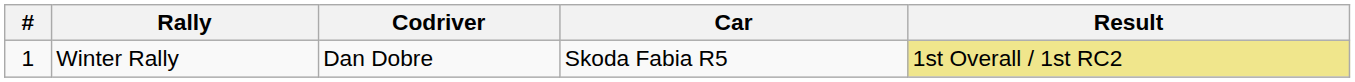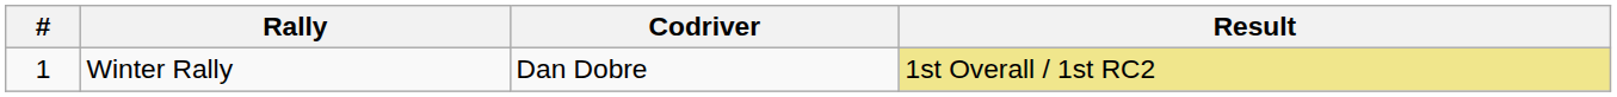 <table class="wikitable" width="75%">
 <tr>
 <th>#</th>
 <th>Rally</th>
 <th>Codriver</th>
-<th>Car</th>
 <th>Result</th>
 </tr>
 <tr>
 <td align="center">1</td>
 <td>Winter Rally</td>
 <td>Dan Dobre</td>
-<td>Skoda Fabia R5</td>
 <td style="background: khaki;">1st Overall / 1st RC2</td>
 </tr>
 </table>
